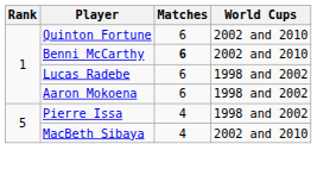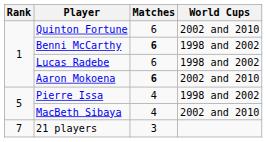 <table class="wikitable" style="text-align: left;">
 <tr>
 <th>Rank</th>
 <th>Player</th>
 <th>Matches</th>
 <th>World Cups</th>
 </tr>
 <tr>
 <td rowspan=4 align=center>1</td>
 <td><a href='#'>Quinton Fortune</a></td>
 <td align=center>6</td>
 <td>2002 and 2010</td>
 </tr>
 <tr>
 <td><a href='#'>Benni McCarthy</a></td>
 <td align=center><strong>6</strong></td>
-<td>2002 and 2010</td>
+<td>1998 and 2002</td>
 </tr>
 <tr>
 <td><a href='#'>Lucas Radebe</a></td>
 <td align=center>6</td>
 <td>1998 and 2002</td>
 </tr>
 <tr>
 <td><a href='#'>Aaron Mokoena</a></td>
-<td align=center>6</td>
-<td>1998 and 2002</td>
+<td align=center><strong>6</strong></td>
+<td>2002 and 2010</td>
 </tr>
 <tr>
 <td rowspan=2 align=center>5</td>
 <td><a href='#'>Pierre Issa</a></td>
 <td align=center>4</td>
 <td>1998 and 2002</td>
 </tr>
 <tr>
 <td><a href='#'>MacBeth Sibaya</a></td>
 <td align=center>4</td>
 <td>2002 and 2010</td>
 </tr>
+<tr>
+<td align=center>7</td>
+<td>21 players</td>
+<td align=center>3</td>
+<td></td>
+</tr>
 </table>
